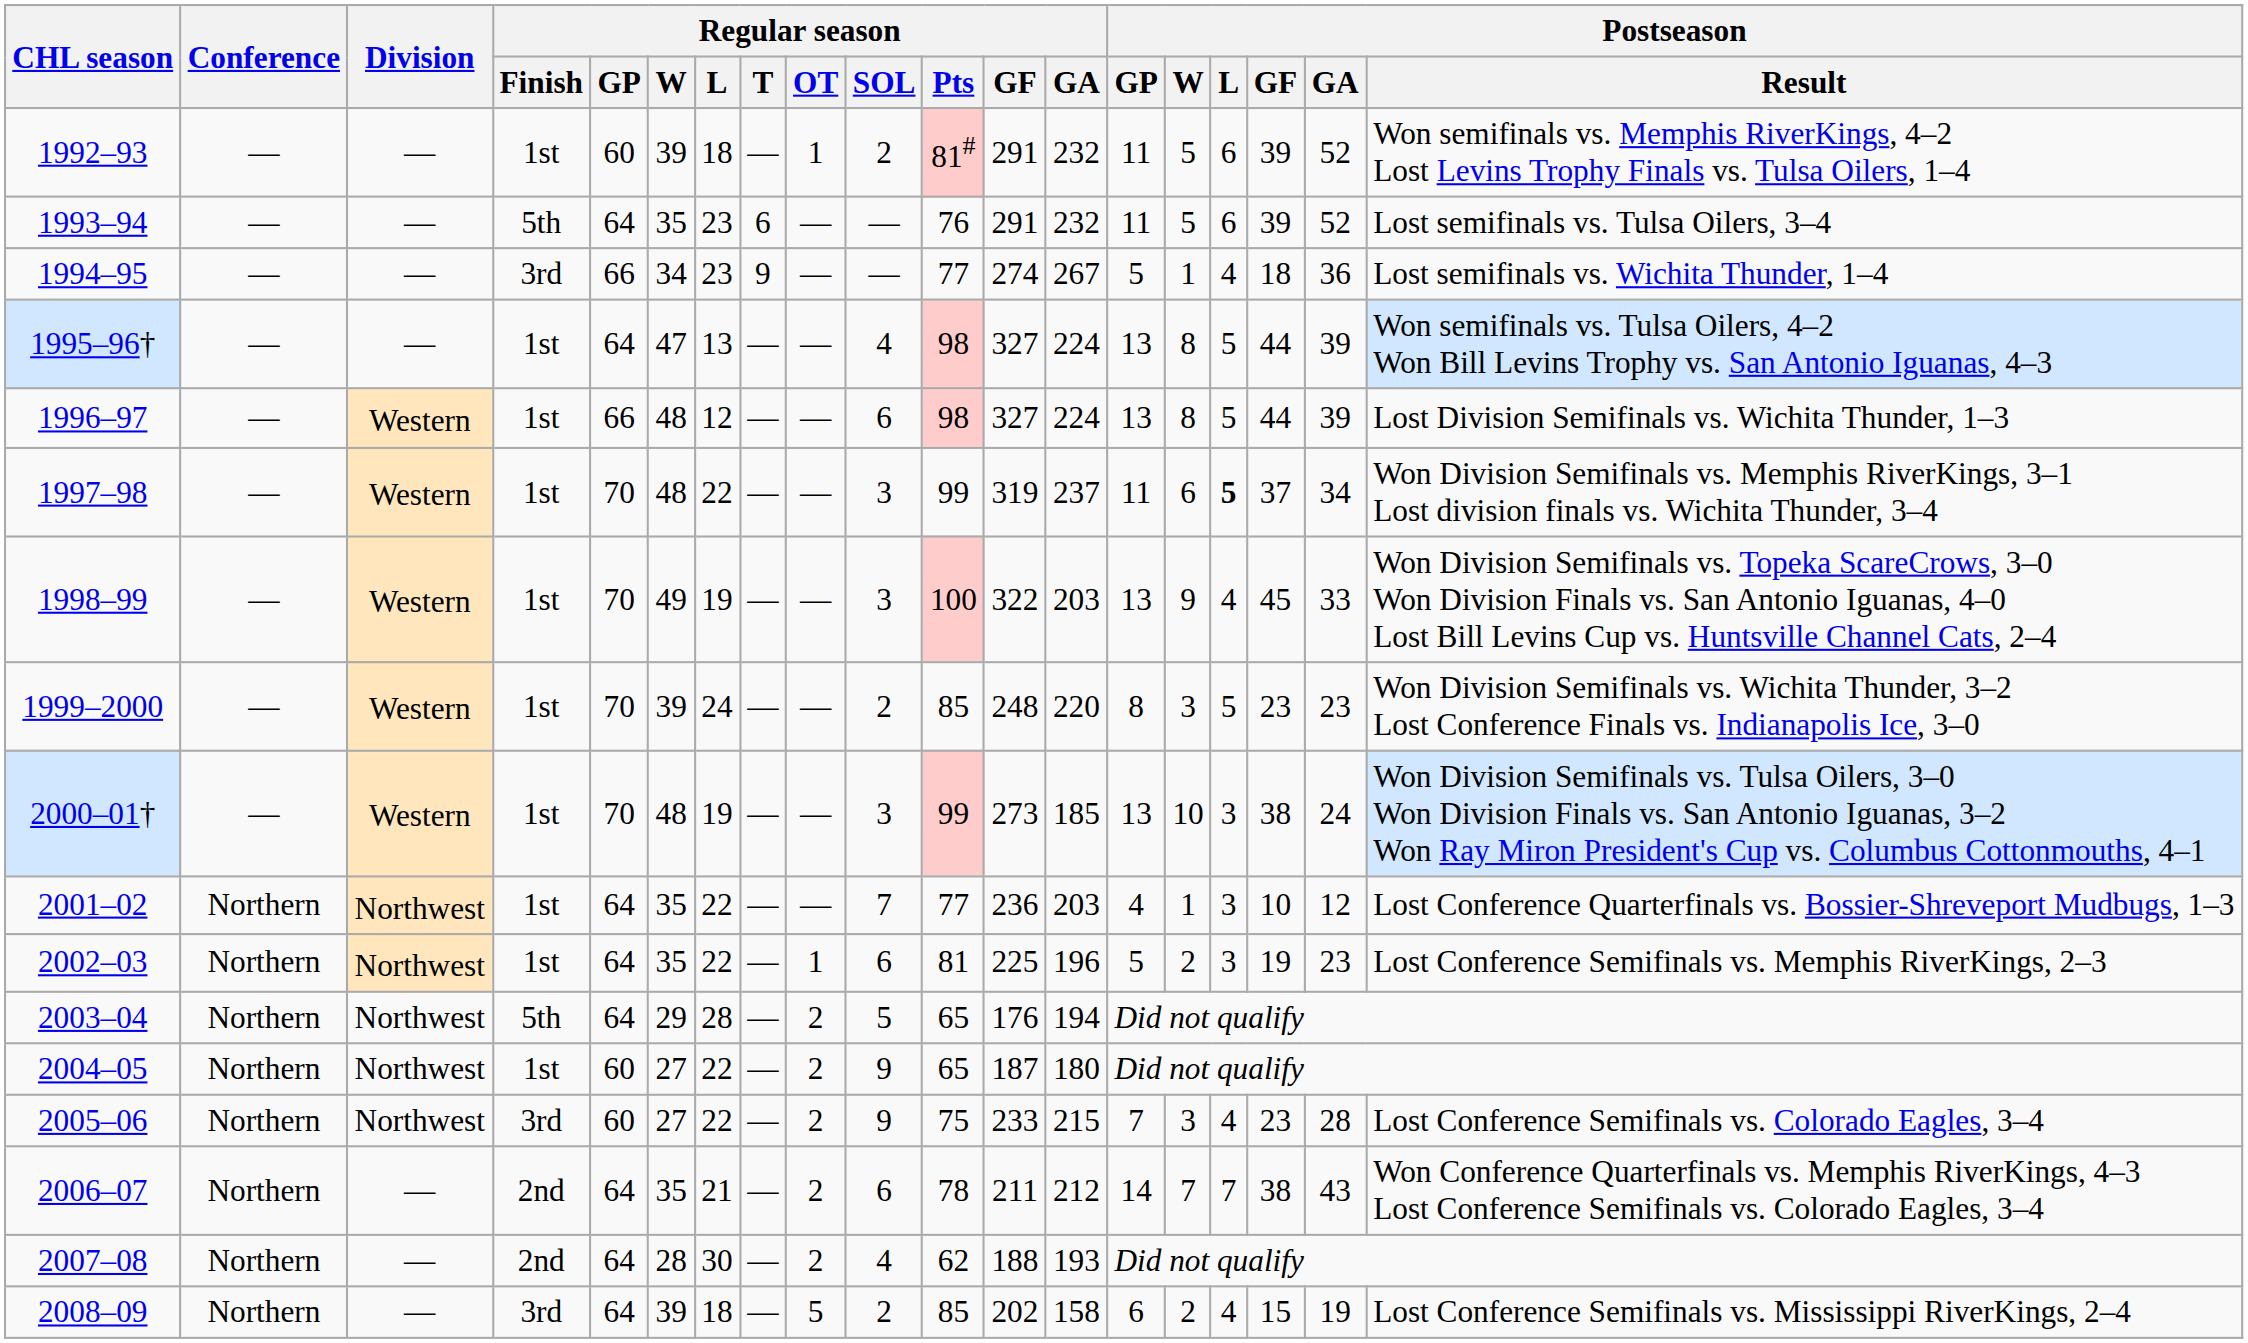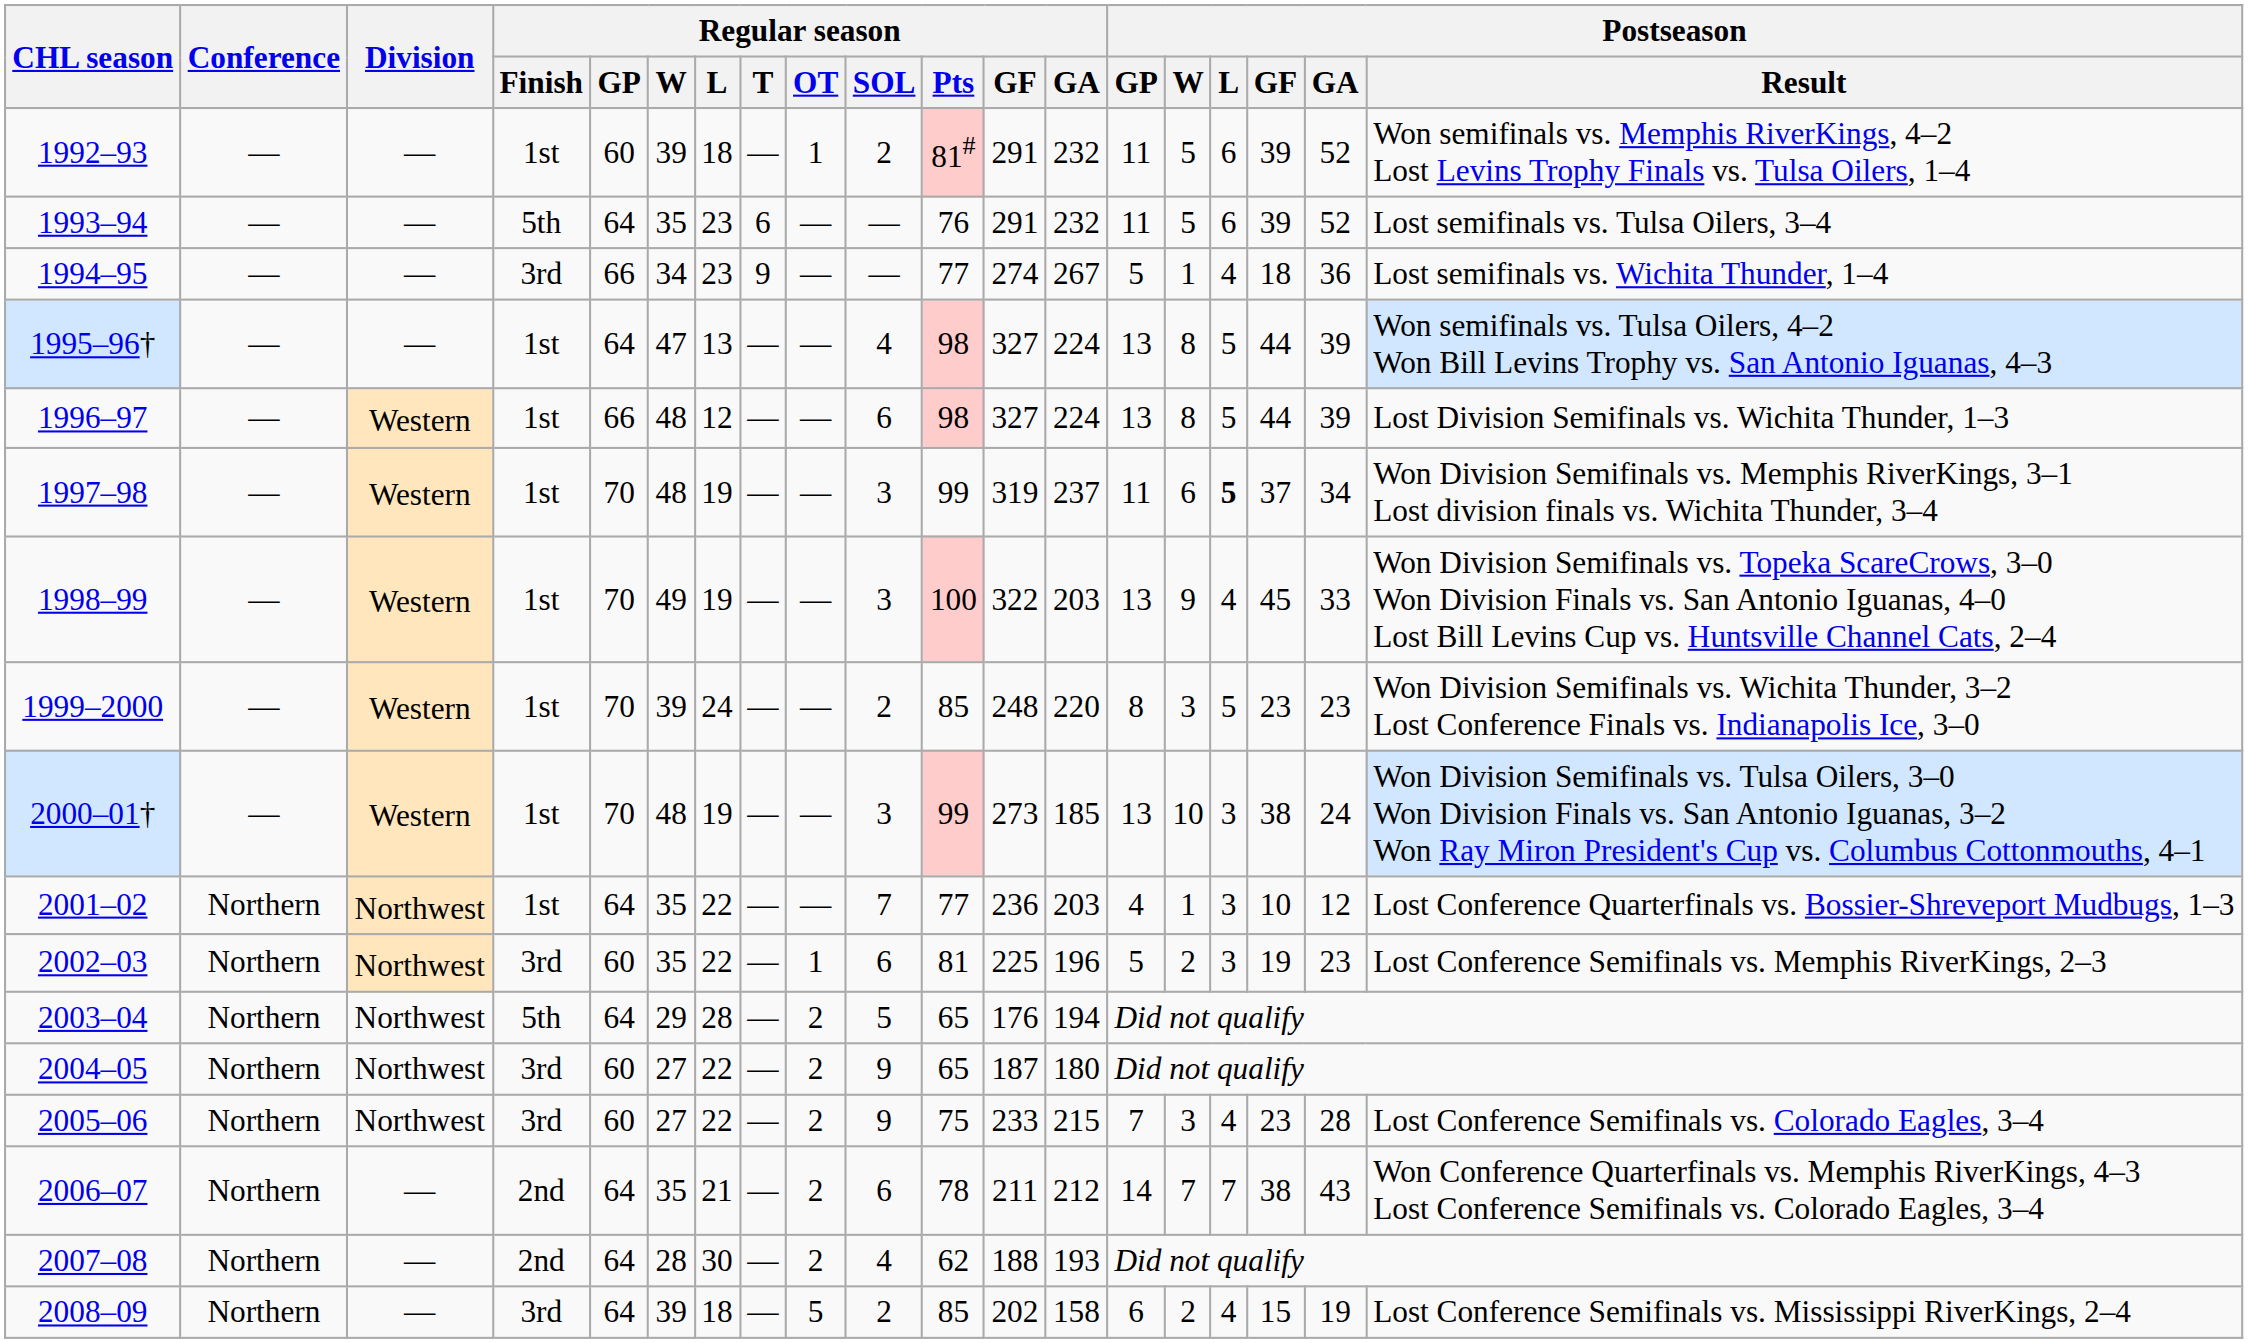 <table class="wikitable" style="text-align: center; font-size: 95%">
 <tr>
 <th scope="col" rowspan="2"><a href='#'>CHL season</a></th>
 <th scope="col" rowspan="2"><a href='#'>Conference</a></th>
 <th scope="col" rowspan="2"><a href='#'>Division</a></th>
 <th colspan="10">Regular season</th>
 <th colspan="6">Postseason</th>
 </tr>
 <tr>
 <th>Finish</th>
 <th>GP</th>
 <th>W</th>
 <th>L</th>
 <th>T</th>
 <th><a href='#'>OT</a></th>
 <th><a href='#'>SOL</a></th>
 <th><a href='#'>Pts</a></th>
 <th>GF</th>
 <th>GA</th>
 <th>GP</th>
 <th>W</th>
 <th>L</th>
 <th>GF</th>
 <th>GA</th>
 <th>Result</th>
 </tr>
 <tr>
 <td><a href='#'>1992–93</a></td>
 <td>—</td>
 <td>—</td>
 <td>1st</td>
 <td>60</td>
 <td>39</td>
 <td>18</td>
 <td>—</td>
 <td>1</td>
 <td>2</td>
 <td style="background: #FFCCCC;">81<sup>#</sup></td>
 <td>291</td>
 <td>232</td>
 <td>11</td>
 <td>5</td>
 <td>6</td>
 <td>39</td>
 <td>52</td>
 <td align=left>Won semifinals vs. <a href='#'>Memphis RiverKings</a>, 4–2<br>Lost <a href='#'>Levins Trophy Finals</a> vs. <a href='#'>Tulsa Oilers</a>, 1–4</td>
 </tr>
 <tr>
 <td><a href='#'>1993–94</a></td>
 <td>—</td>
 <td>—</td>
 <td>5th</td>
 <td>64</td>
 <td>35</td>
 <td>23</td>
 <td>6</td>
 <td>—</td>
 <td>—</td>
 <td>76</td>
 <td>291</td>
 <td>232</td>
 <td>11</td>
 <td>5</td>
 <td>6</td>
 <td>39</td>
 <td>52</td>
 <td align=left>Lost semifinals vs. Tulsa Oilers, 3–4</td>
 </tr>
 <tr>
 <td><a href='#'>1994–95</a></td>
 <td>—</td>
 <td>—</td>
 <td>3rd</td>
 <td>66</td>
 <td>34</td>
 <td>23</td>
 <td>9</td>
 <td>—</td>
 <td>—</td>
 <td>77</td>
 <td>274</td>
 <td>267</td>
 <td>5</td>
 <td>1</td>
 <td>4</td>
 <td>18</td>
 <td>36</td>
 <td align=left>Lost semifinals vs. <a href='#'>Wichita Thunder</a>, 1–4</td>
 </tr>
 <tr>
 <td style="background: #D0E7FF;"><a href='#'>1995–96</a>†</td>
 <td>—</td>
 <td>—</td>
 <td>1st</td>
 <td>64</td>
 <td>47</td>
 <td>13</td>
 <td>—</td>
 <td>—</td>
 <td>4</td>
 <td style="background: #FFCCCC;">98</td>
 <td>327</td>
 <td>224</td>
 <td>13</td>
 <td>8</td>
 <td>5</td>
 <td>44</td>
 <td>39</td>
 <td style="text-align:left; background: #D0E7FF;">Won semifinals vs. Tulsa Oilers, 4–2<br>Won Bill Levins Trophy vs. <a href='#'>San Antonio Iguanas</a>, 4–3</td>
 </tr>
 <tr>
 <td><a href='#'>1996–97</a></td>
 <td>—</td>
 <td style="background: #FFE6BD;">Western<sup></sup></td>
 <td>1st</td>
 <td>66</td>
 <td>48</td>
 <td>12</td>
 <td>—</td>
 <td>—</td>
 <td>6</td>
 <td style="background: #FFCCCC;">98</td>
 <td>327</td>
 <td>224</td>
 <td>13</td>
 <td>8</td>
 <td>5</td>
 <td>44</td>
 <td>39</td>
 <td align=left>Lost Division Semifinals vs. Wichita Thunder, 1–3</td>
 </tr>
 <tr>
 <td><a href='#'>1997–98</a></td>
 <td>—</td>
 <td style="background: #FFE6BD;">Western<sup></sup></td>
 <td>1st</td>
 <td>70</td>
 <td>48</td>
-<td>22</td>
+<td>19</td>
 <td>—</td>
 <td>—</td>
 <td>3</td>
 <td>99</td>
 <td>319</td>
 <td>237</td>
 <td>11</td>
 <td>6</td>
 <td><strong>5</strong></td>
 <td>37</td>
 <td>34</td>
 <td align=left>Won Division Semifinals vs. Memphis RiverKings, 3–1<br>Lost division finals vs. Wichita Thunder, 3–4</td>
 </tr>
 <tr>
 <td><a href='#'>1998–99</a></td>
 <td>—</td>
 <td style="background: #FFE6BD;">Western<sup></sup></td>
 <td>1st</td>
 <td>70</td>
 <td>49</td>
 <td>19</td>
 <td>—</td>
 <td>—</td>
 <td>3</td>
 <td style="background: #FFCCCC;">100</td>
 <td>322</td>
 <td>203</td>
 <td>13</td>
 <td>9</td>
 <td>4</td>
 <td>45</td>
 <td>33</td>
 <td align=left>Won Division Semifinals vs. <a href='#'>Topeka ScareCrows</a>, 3–0<br>Won Division Finals vs. San Antonio Iguanas, 4–0<br>Lost Bill Levins Cup vs. <a href='#'>Huntsville Channel Cats</a>, 2–4</td>
 </tr>
 <tr>
 <td><a href='#'>1999–2000</a></td>
 <td>—</td>
 <td style="background: #FFE6BD;">Western<sup></sup></td>
 <td>1st</td>
 <td>70</td>
 <td>39</td>
 <td>24</td>
 <td>—</td>
 <td>—</td>
 <td>2</td>
 <td>85</td>
 <td>248</td>
 <td>220</td>
 <td>8</td>
 <td>3</td>
 <td>5</td>
 <td>23</td>
 <td>23</td>
 <td align=left>Won Division Semifinals vs. Wichita Thunder, 3–2<br>Lost Conference Finals vs. <a href='#'>Indianapolis Ice</a>, 3–0</td>
 </tr>
 <tr>
 <td style="background: #D0E7FF;"><a href='#'>2000–01</a>†</td>
 <td>—</td>
 <td style="background: #FFE6BD;">Western<sup></sup></td>
 <td>1st</td>
 <td>70</td>
 <td>48</td>
 <td>19</td>
 <td>—</td>
 <td>—</td>
 <td>3</td>
 <td style="background: #FFCCCC;">99</td>
 <td>273</td>
 <td>185</td>
 <td>13</td>
 <td>10</td>
 <td>3</td>
 <td>38</td>
 <td>24</td>
 <td style="text-align:left; background: #D0E7FF;">Won Division Semifinals vs. Tulsa Oilers, 3–0<br>Won Division Finals vs. San Antonio Iguanas, 3–2<br>Won <a href='#'>Ray Miron President's Cup</a> vs. <a href='#'>Columbus Cottonmouths</a>, 4–1</td>
 </tr>
 <tr>
 <td><a href='#'>2001–02</a></td>
 <td>Northern</td>
 <td style="background: #FFE6BD;">Northwest<sup></sup></td>
 <td>1st</td>
 <td>64</td>
 <td>35</td>
 <td>22</td>
 <td>—</td>
 <td>—</td>
 <td>7</td>
 <td>77</td>
 <td>236</td>
 <td>203</td>
 <td>4</td>
 <td>1</td>
 <td>3</td>
 <td>10</td>
 <td>12</td>
 <td align=left>Lost Conference Quarterfinals vs. <a href='#'>Bossier-Shreveport Mudbugs</a>, 1–3</td>
 </tr>
 <tr>
 <td><a href='#'>2002–03</a></td>
 <td>Northern</td>
 <td style="background: #FFE6BD;">Northwest<sup></sup></td>
-<td>1st</td>
-<td>64</td>
+<td>3rd</td>
+<td>60</td>
 <td>35</td>
 <td>22</td>
 <td>—</td>
 <td>1</td>
 <td>6</td>
 <td>81</td>
 <td>225</td>
 <td>196</td>
 <td>5</td>
 <td>2</td>
 <td>3</td>
 <td>19</td>
 <td>23</td>
 <td align=left>Lost Conference Semifinals vs. Memphis RiverKings, 2–3</td>
 </tr>
 <tr>
 <td><a href='#'>2003–04</a></td>
 <td>Northern</td>
 <td>Northwest</td>
 <td>5th</td>
 <td>64</td>
 <td>29</td>
 <td>28</td>
 <td>—</td>
 <td>2</td>
 <td>5</td>
 <td>65</td>
 <td>176</td>
 <td>194</td>
 <td colspan=6 align=left><em>Did not qualify</em></td>
 </tr>
 <tr>
 <td><a href='#'>2004–05</a></td>
 <td>Northern</td>
 <td>Northwest</td>
-<td>1st</td>
+<td>3rd</td>
 <td>60</td>
 <td>27</td>
 <td>22</td>
 <td>—</td>
 <td>2</td>
 <td>9</td>
 <td>65</td>
 <td>187</td>
 <td>180</td>
 <td colspan=6 align=left><em>Did not qualify</em></td>
 </tr>
 <tr>
 <td><a href='#'>2005–06</a></td>
 <td>Northern</td>
 <td>Northwest</td>
 <td>3rd</td>
 <td>60</td>
 <td>27</td>
 <td>22</td>
 <td>—</td>
 <td>2</td>
 <td>9</td>
 <td>75</td>
 <td>233</td>
 <td>215</td>
 <td>7</td>
 <td>3</td>
 <td>4</td>
 <td>23</td>
 <td>28</td>
 <td align=left>Lost Conference Semifinals vs. <a href='#'>Colorado Eagles</a>, 3–4</td>
 </tr>
 <tr>
 <td><a href='#'>2006–07</a></td>
 <td>Northern</td>
 <td>—</td>
 <td>2nd</td>
 <td>64</td>
 <td>35</td>
 <td>21</td>
 <td>—</td>
 <td>2</td>
 <td>6</td>
 <td>78</td>
 <td>211</td>
 <td>212</td>
 <td>14</td>
 <td>7</td>
 <td>7</td>
 <td>38</td>
 <td>43</td>
 <td align=left>Won Conference Quarterfinals vs. Memphis RiverKings, 4–3<br>Lost Conference Semifinals vs. Colorado Eagles, 3–4</td>
 </tr>
 <tr>
 <td><a href='#'>2007–08</a></td>
 <td>Northern</td>
 <td>—</td>
 <td>2nd</td>
 <td>64</td>
 <td>28</td>
 <td>30</td>
 <td>—</td>
 <td>2</td>
 <td>4</td>
 <td>62</td>
 <td>188</td>
 <td>193</td>
 <td colspan=6 align=left><em>Did not qualify</em></td>
 </tr>
 <tr>
 <td><a href='#'>2008–09</a></td>
 <td>Northern</td>
 <td>—</td>
 <td>3rd</td>
 <td>64</td>
 <td>39</td>
 <td>18</td>
 <td>—</td>
 <td>5</td>
 <td>2</td>
 <td>85</td>
 <td>202</td>
 <td>158</td>
 <td>6</td>
 <td>2</td>
 <td>4</td>
 <td>15</td>
 <td>19</td>
 <td align=left>Lost Conference Semifinals vs. Mississippi RiverKings, 2–4</td>
 </tr>
 </table>
